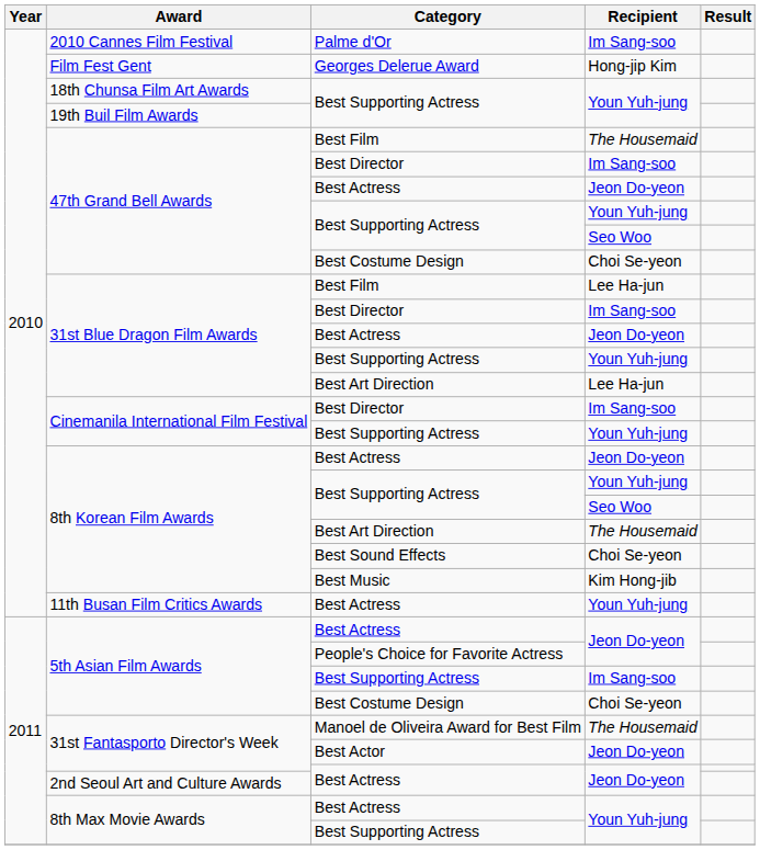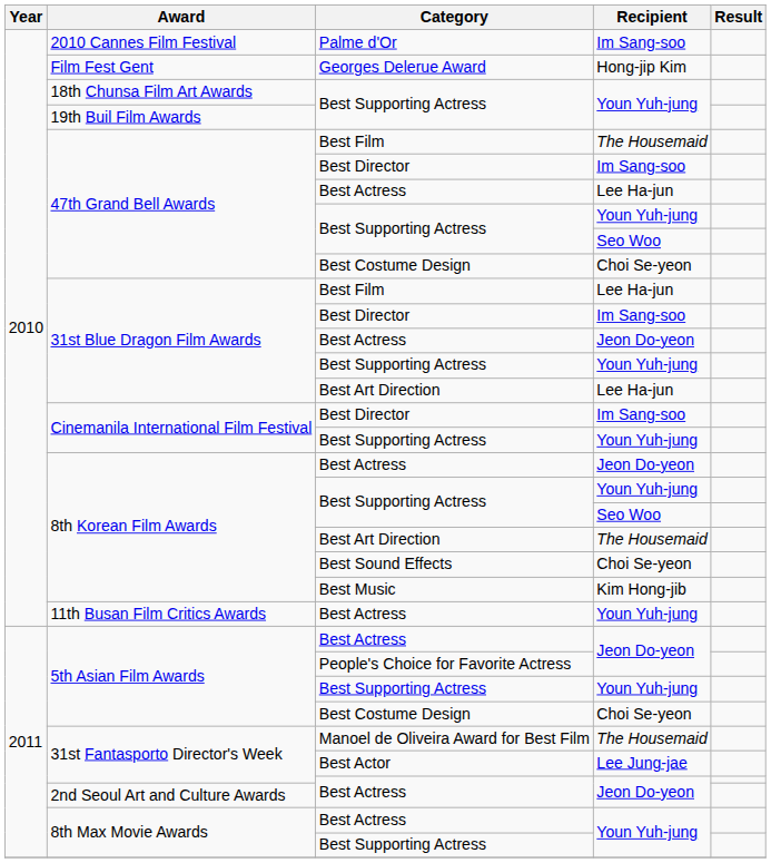 <table class="wikitable sortable">
 <tr>
 <th>Year</th>
 <th>Award</th>
 <th>Category</th>
 <th>Recipient</th>
 <th>Result</th>
 </tr>
 <tr>
 <td rowspan="24">2010</td>
 <td><a href='#'>2010 Cannes Film Festival</a></td>
 <td><a href='#'>Palme d'Or</a></td>
 <td><a href='#'>Im Sang-soo</a></td>
 <td></td>
 </tr>
 <tr>
 <td><a href='#'>Film Fest Gent</a></td>
 <td><a href='#'>Georges Delerue Award</a></td>
 <td>Hong-jip Kim</td>
 <td></td>
 </tr>
 <tr>
 <td>18th <a href='#'>Chunsa Film Art Awards</a></td>
 <td rowspan="2">Best Supporting Actress</td>
 <td rowspan="2"><a href='#'>Youn Yuh-jung</a></td>
 <td></td>
 </tr>
 <tr>
 <td>19th <a href='#'>Buil Film Awards</a></td>
 <td></td>
 </tr>
 <tr>
 <td rowspan="6"><a href='#'>47th Grand Bell Awards</a></td>
 <td>Best Film</td>
 <td><em>The Housemaid</em></td>
 <td></td>
 </tr>
 <tr>
 <td>Best Director</td>
 <td><a href='#'>Im Sang-soo</a></td>
 <td></td>
 </tr>
 <tr>
 <td>Best Actress</td>
-<td><a href='#'>Jeon Do-yeon</a></td>
+<td>Lee Ha-jun</td>
 <td></td>
 </tr>
 <tr>
 <td rowspan="2">Best Supporting Actress</td>
 <td><a href='#'>Youn Yuh-jung</a></td>
 <td></td>
 </tr>
 <tr>
 <td><a href='#'>Seo Woo</a></td>
 <td></td>
 </tr>
 <tr>
 <td>Best Costume Design</td>
 <td>Choi Se-yeon</td>
 <td></td>
 </tr>
 <tr>
 <td rowspan="5"><a href='#'>31st Blue Dragon Film Awards</a></td>
 <td>Best Film</td>
 <td>Lee Ha-jun</td>
 <td></td>
 </tr>
 <tr>
 <td>Best Director</td>
 <td><a href='#'>Im Sang-soo</a></td>
 <td></td>
 </tr>
 <tr>
 <td>Best Actress</td>
 <td><a href='#'>Jeon Do-yeon</a></td>
 <td></td>
 </tr>
 <tr>
 <td>Best Supporting Actress</td>
 <td><a href='#'>Youn Yuh-jung</a></td>
 <td></td>
 </tr>
 <tr>
 <td>Best Art Direction</td>
 <td>Lee Ha-jun</td>
 <td></td>
 </tr>
 <tr>
 <td rowspan="2"><a href='#'>Cinemanila International Film Festival</a></td>
 <td>Best Director</td>
 <td><a href='#'>Im Sang-soo</a></td>
 <td></td>
 </tr>
 <tr>
 <td>Best Supporting Actress</td>
 <td><a href='#'>Youn Yuh-jung</a></td>
 <td></td>
 </tr>
 <tr>
 <td rowspan="6">8th <a href='#'>Korean Film Awards</a></td>
 <td>Best Actress</td>
 <td><a href='#'>Jeon Do-yeon</a></td>
 <td></td>
 </tr>
 <tr>
 <td rowspan="2">Best Supporting Actress</td>
 <td><a href='#'>Youn Yuh-jung</a></td>
 <td></td>
 </tr>
 <tr>
 <td><a href='#'>Seo Woo</a></td>
 <td></td>
 </tr>
 <tr>
 <td>Best Art Direction</td>
 <td><em>The Housemaid</em></td>
 <td></td>
 </tr>
 <tr>
 <td>Best Sound Effects</td>
 <td>Choi Se-yeon</td>
 <td></td>
 </tr>
 <tr>
 <td>Best Music</td>
 <td>Kim Hong-jib</td>
 <td></td>
 </tr>
 <tr>
 <td>11th <a href='#'>Busan Film Critics Awards</a></td>
 <td>Best Actress</td>
 <td><a href='#'>Youn Yuh-jung</a></td>
 <td></td>
 </tr>
 <tr>
 <td rowspan="10">2011</td>
 <td rowspan="4"><a href='#'>5th Asian Film Awards</a></td>
 <td><a href='#'>Best Actress</a></td>
 <td rowspan="2"><a href='#'>Jeon Do-yeon</a></td>
 <td></td>
 </tr>
 <tr>
 <td>People's Choice for Favorite Actress</td>
 <td></td>
 </tr>
 <tr>
 <td><a href='#'>Best Supporting Actress</a></td>
-<td><a href='#'>Im Sang-soo</a></td>
+<td><a href='#'>Youn Yuh-jung</a></td>
 <td></td>
 </tr>
 <tr>
 <td>Best Costume Design</td>
 <td>Choi Se-yeon</td>
 <td></td>
 </tr>
 <tr>
 <td rowspan="3">31st <a href='#'>Fantasporto</a> Director's Week</td>
 <td>Manoel de Oliveira Award for Best Film</td>
 <td><em>The Housemaid</em></td>
 <td></td>
 </tr>
 <tr>
 <td>Best Actor</td>
-<td><a href='#'>Jeon Do-yeon</a></td>
+<td><a href='#'>Lee Jung-jae</a></td>
 <td></td>
 </tr>
 <tr>
 <td rowspan="2">Best Actress</td>
 <td rowspan="2"><a href='#'>Jeon Do-yeon</a></td>
 <td></td>
 </tr>
 <tr>
 <td>2nd Seoul Art and Culture Awards</td>
 <td></td>
 </tr>
 <tr>
 <td rowspan=2>8th Max Movie Awards</td>
 <td>Best Actress</td>
 <td rowspan=2><a href='#'>Youn Yuh-jung</a></td>
 <td></td>
 </tr>
 <tr>
 <td>Best Supporting Actress</td>
 <td></td>
 </tr>
 <tr>
 </tr>
 </table>
